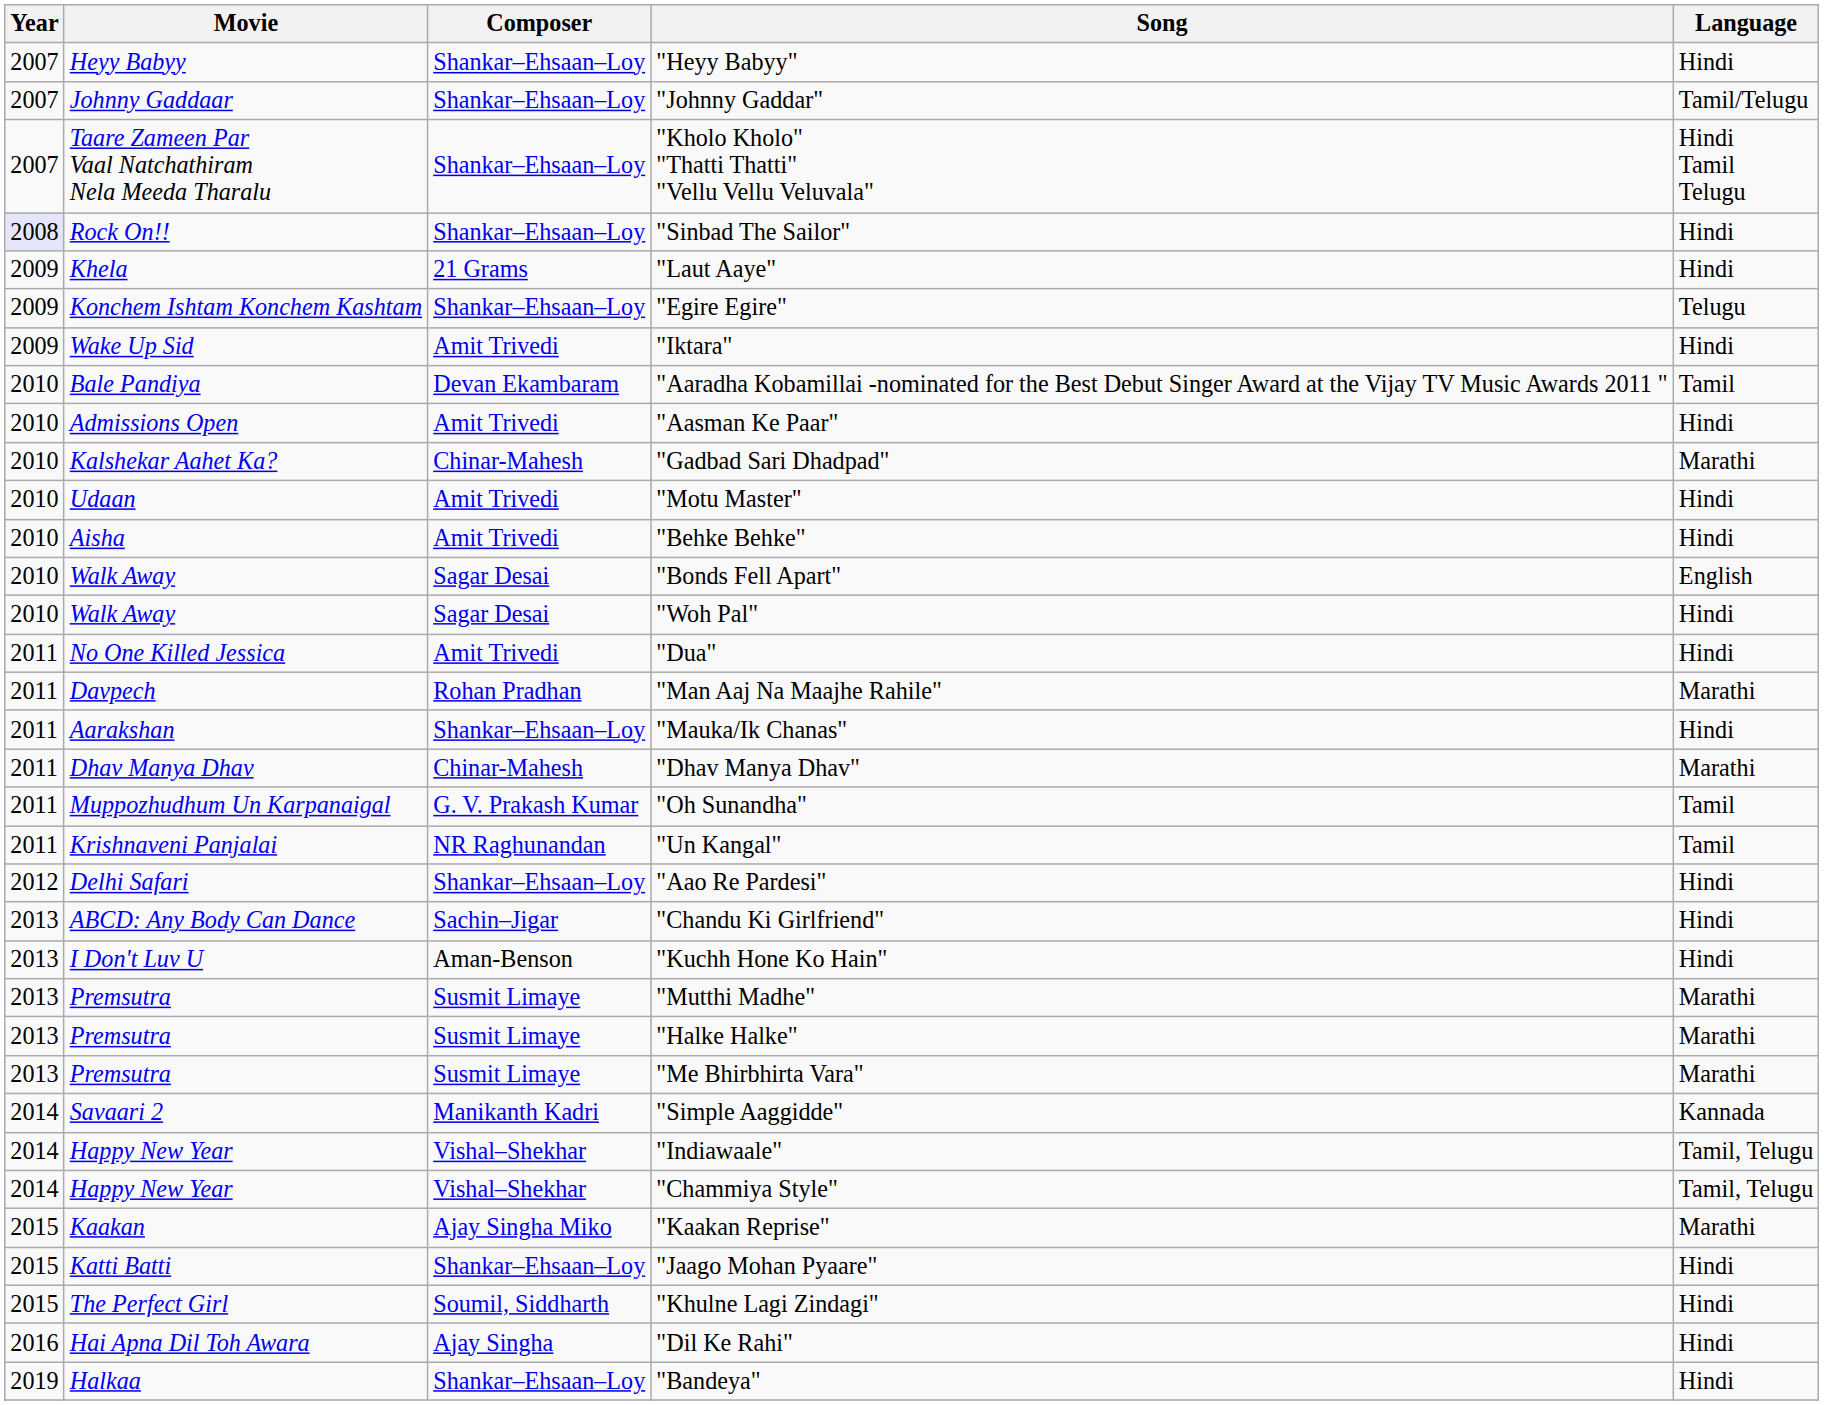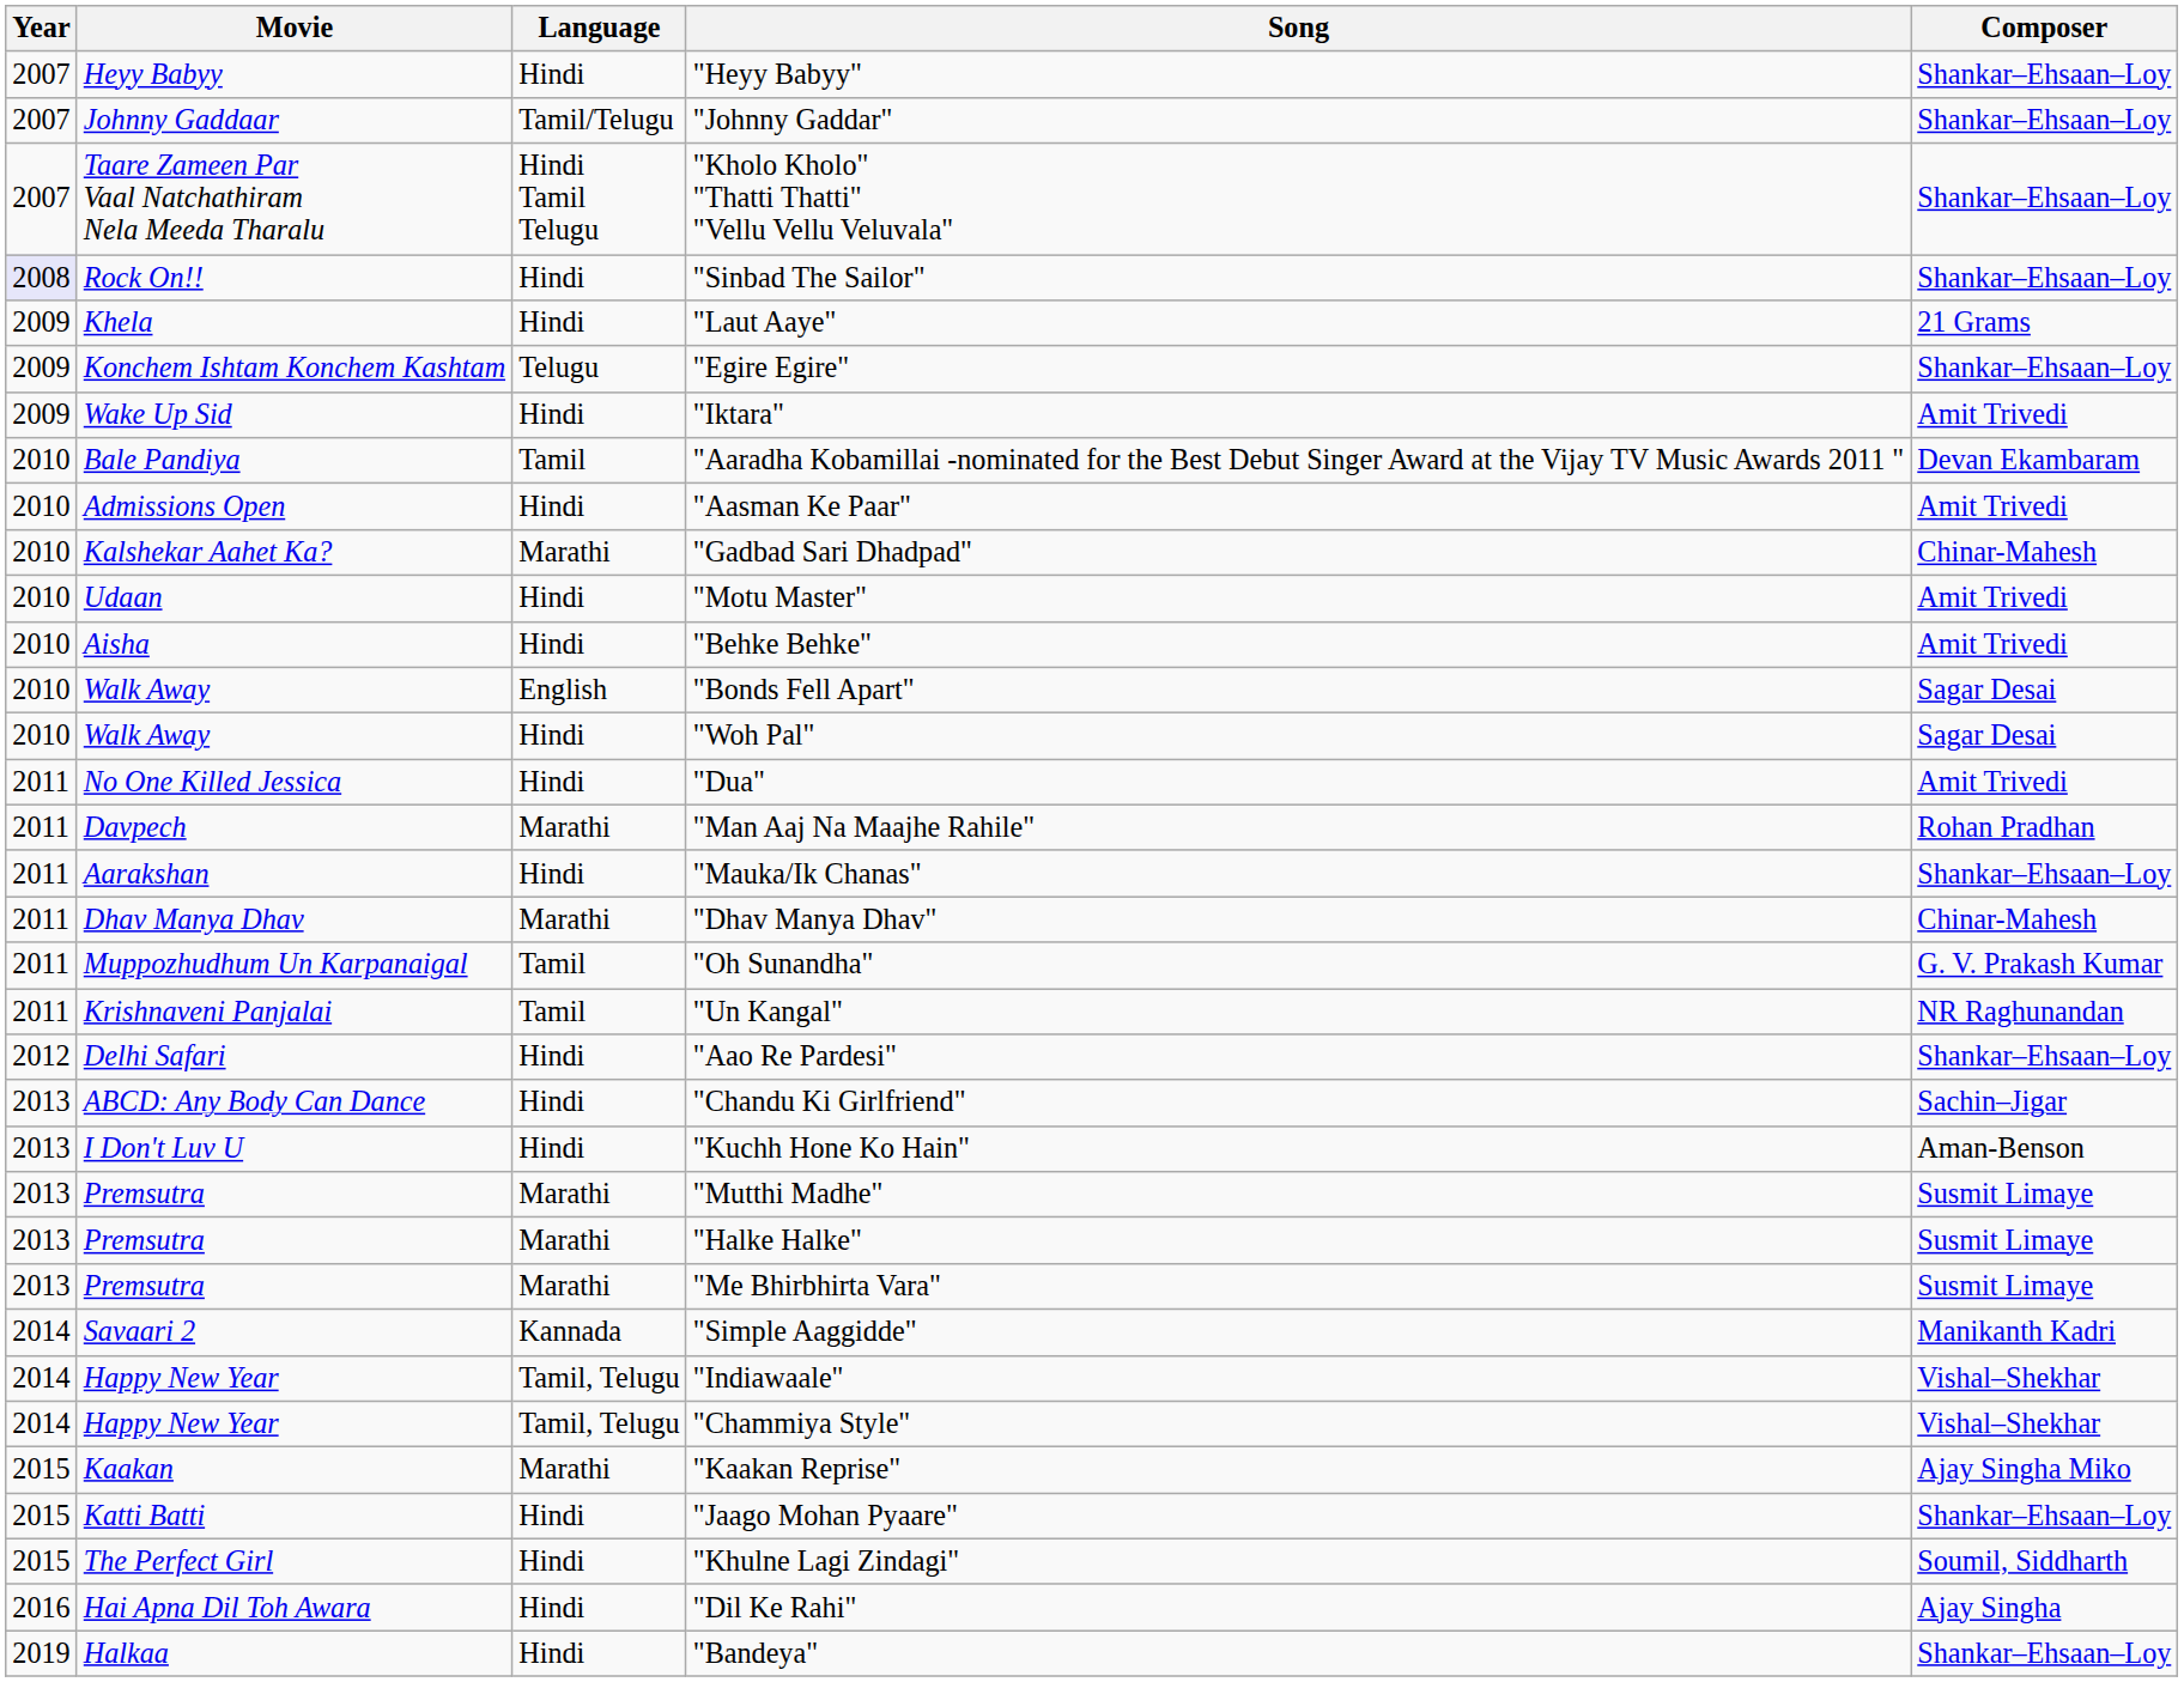 <table class="wikitable">
 <tr>
 <th>Year</th>
 <th>Movie</th>
+<th>Language</th>
+<th>Song</th>
 <th>Composer</th>
-<th>Song</th>
-<th>Language</th>
 </tr>
 <tr>
 <td>2007</td>
 <td><em><a href='#'>Heyy Babyy</a></em></td>
+<td>Hindi</td>
+<td>"Heyy Babyy"</td>
 <td><a href='#'>Shankar–Ehsaan–Loy</a></td>
-<td>"Heyy Babyy"</td>
-<td>Hindi</td>
 </tr>
 <tr>
 <td>2007</td>
 <td><em><a href='#'>Johnny Gaddaar</a></em></td>
+<td>Tamil/Telugu</td>
+<td>"Johnny Gaddar"</td>
 <td><a href='#'>Shankar–Ehsaan–Loy</a></td>
-<td>"Johnny Gaddar"</td>
-<td>Tamil/Telugu</td>
 </tr>
 <tr>
 <td>2007</td>
 <td><em><a href='#'>Taare Zameen Par</a></em><br><em>Vaal Natchathiram</em><br><em>Nela Meeda Tharalu</em></td>
+<td>Hindi<br>Tamil<br>Telugu</td>
+<td>"Kholo Kholo"<br>"Thatti Thatti"<br>"Vellu Vellu Veluvala"</td>
 <td><a href='#'>Shankar–Ehsaan–Loy</a></td>
-<td>"Kholo Kholo"<br>"Thatti Thatti"<br>"Vellu Vellu Veluvala"</td>
-<td>Hindi<br>Tamil<br>Telugu</td>
 </tr>
 <tr>
 <td style="background: lavender;">2008</td>
 <td><em><a href='#'>Rock On!!</a></em></td>
+<td>Hindi</td>
+<td>"Sinbad The Sailor"</td>
 <td><a href='#'>Shankar–Ehsaan–Loy</a></td>
-<td>"Sinbad The Sailor"</td>
-<td>Hindi</td>
 </tr>
 <tr>
 <td>2009</td>
 <td><em><a href='#'>Khela</a></em></td>
+<td>Hindi</td>
+<td>"Laut Aaye"</td>
 <td><a href='#'>21 Grams</a></td>
-<td>"Laut Aaye"</td>
-<td>Hindi</td>
 </tr>
 <tr>
 <td>2009</td>
 <td><em><a href='#'>Konchem Ishtam Konchem Kashtam</a></em></td>
+<td>Telugu</td>
+<td>"Egire Egire"</td>
 <td><a href='#'>Shankar–Ehsaan–Loy</a></td>
-<td>"Egire Egire"</td>
-<td>Telugu</td>
 </tr>
 <tr>
 <td>2009</td>
 <td><em><a href='#'>Wake Up Sid</a></em></td>
+<td>Hindi</td>
+<td>"Iktara"</td>
 <td><a href='#'>Amit Trivedi</a></td>
-<td>"Iktara"</td>
-<td>Hindi</td>
 </tr>
 <tr>
 <td>2010</td>
 <td><em><a href='#'>Bale Pandiya</a></em></td>
+<td>Tamil</td>
+<td>"Aaradha Kobamillai -nominated for the Best Debut Singer Award at the Vijay TV Music Awards 2011 "</td>
 <td><a href='#'>Devan Ekambaram</a></td>
-<td>"Aaradha Kobamillai -nominated for the Best Debut Singer Award at the Vijay TV Music Awards 2011 "</td>
-<td>Tamil</td>
 </tr>
 <tr>
 <td>2010</td>
 <td><em><a href='#'>Admissions Open</a></em></td>
+<td>Hindi</td>
+<td>"Aasman Ke Paar"</td>
 <td><a href='#'>Amit Trivedi</a></td>
-<td>"Aasman Ke Paar"</td>
-<td>Hindi</td>
 </tr>
 <tr>
 <td>2010</td>
 <td><em><a href='#'>Kalshekar Aahet Ka?</a></em></td>
+<td>Marathi</td>
+<td>"Gadbad Sari Dhadpad"</td>
 <td><a href='#'>Chinar-Mahesh</a></td>
-<td>"Gadbad Sari Dhadpad"</td>
-<td>Marathi</td>
 </tr>
 <tr>
 <td>2010</td>
 <td><em><a href='#'>Udaan</a></em></td>
+<td>Hindi</td>
+<td>"Motu Master"</td>
 <td><a href='#'>Amit Trivedi</a></td>
-<td>"Motu Master"</td>
-<td>Hindi</td>
 </tr>
 <tr>
 <td>2010</td>
 <td><em><a href='#'>Aisha</a></em></td>
+<td>Hindi</td>
+<td>"Behke Behke"</td>
 <td><a href='#'>Amit Trivedi</a></td>
-<td>"Behke Behke"</td>
-<td>Hindi</td>
 </tr>
 <tr>
 <td>2010</td>
 <td><em><a href='#'>Walk Away</a></em></td>
+<td>English</td>
+<td>"Bonds Fell Apart"</td>
 <td><a href='#'>Sagar Desai</a></td>
-<td>"Bonds Fell Apart"</td>
-<td>English</td>
 </tr>
 <tr>
 <td>2010</td>
 <td><em><a href='#'>Walk Away</a></em></td>
+<td>Hindi</td>
+<td>"Woh Pal"</td>
 <td><a href='#'>Sagar Desai</a></td>
-<td>"Woh Pal"</td>
-<td>Hindi</td>
 </tr>
 <tr>
 <td>2011</td>
 <td><em><a href='#'>No One Killed Jessica</a></em></td>
+<td>Hindi</td>
+<td>"Dua"</td>
 <td><a href='#'>Amit Trivedi</a></td>
-<td>"Dua"</td>
-<td>Hindi</td>
 </tr>
 <tr>
 <td>2011</td>
 <td><em><a href='#'>Davpech</a></em></td>
+<td>Marathi</td>
+<td>"Man Aaj Na Maajhe Rahile"</td>
 <td><a href='#'>Rohan Pradhan</a></td>
-<td>"Man Aaj Na Maajhe Rahile"</td>
-<td>Marathi</td>
 </tr>
 <tr>
 <td>2011</td>
 <td><em><a href='#'>Aarakshan</a></em></td>
+<td>Hindi</td>
+<td>"Mauka/Ik Chanas"</td>
 <td><a href='#'>Shankar–Ehsaan–Loy</a></td>
-<td>"Mauka/Ik Chanas"</td>
-<td>Hindi</td>
 </tr>
 <tr>
 <td>2011</td>
 <td><em><a href='#'>Dhav Manya Dhav</a></em></td>
+<td>Marathi</td>
+<td>"Dhav Manya Dhav"</td>
 <td><a href='#'>Chinar-Mahesh</a></td>
-<td>"Dhav Manya Dhav"</td>
-<td>Marathi</td>
 </tr>
 <tr>
 <td>2011</td>
 <td><em><a href='#'>Muppozhudhum Un Karpanaigal</a></em></td>
+<td>Tamil</td>
+<td>"Oh Sunandha"</td>
 <td><a href='#'>G. V. Prakash Kumar</a></td>
-<td>"Oh Sunandha"</td>
-<td>Tamil</td>
 </tr>
 <tr>
 <td>2011</td>
 <td><em><a href='#'>Krishnaveni Panjalai</a></em></td>
+<td>Tamil</td>
+<td>"Un Kangal"</td>
 <td><a href='#'>NR Raghunandan</a></td>
-<td>"Un Kangal"</td>
-<td>Tamil</td>
 </tr>
 <tr>
 <td>2012</td>
 <td><em><a href='#'>Delhi Safari</a></em></td>
+<td>Hindi</td>
+<td>"Aao Re Pardesi"</td>
 <td><a href='#'>Shankar–Ehsaan–Loy</a></td>
-<td>"Aao Re Pardesi"</td>
-<td>Hindi</td>
 </tr>
 <tr>
 <td>2013</td>
 <td><em><a href='#'>ABCD: Any Body Can Dance</a></em></td>
+<td>Hindi</td>
+<td>"Chandu Ki Girlfriend"</td>
 <td><a href='#'>Sachin–Jigar</a></td>
-<td>"Chandu Ki Girlfriend"</td>
-<td>Hindi</td>
 </tr>
 <tr>
 <td>2013</td>
 <td><em><a href='#'>I Don't Luv U</a></em></td>
+<td>Hindi</td>
+<td>"Kuchh Hone Ko Hain"</td>
 <td>Aman-Benson</td>
-<td>"Kuchh Hone Ko Hain"</td>
-<td>Hindi</td>
 </tr>
 <tr>
 <td>2013</td>
 <td><em><a href='#'>Premsutra</a></em></td>
+<td>Marathi</td>
+<td>"Mutthi Madhe"</td>
 <td><a href='#'>Susmit Limaye</a></td>
-<td>"Mutthi Madhe"</td>
-<td>Marathi</td>
 </tr>
 <tr>
 <td>2013</td>
 <td><em><a href='#'>Premsutra</a></em></td>
+<td>Marathi</td>
+<td>"Halke Halke"</td>
 <td><a href='#'>Susmit Limaye</a></td>
-<td>"Halke Halke"</td>
-<td>Marathi</td>
 </tr>
 <tr>
 <td>2013</td>
 <td><em><a href='#'>Premsutra</a></em></td>
+<td>Marathi</td>
+<td>"Me Bhirbhirta Vara"</td>
 <td><a href='#'>Susmit Limaye</a></td>
-<td>"Me Bhirbhirta Vara"</td>
-<td>Marathi</td>
 </tr>
 <tr>
 <td>2014</td>
 <td><em><a href='#'>Savaari 2</a></em></td>
+<td>Kannada</td>
+<td>"Simple Aaggidde"</td>
 <td><a href='#'>Manikanth Kadri</a></td>
-<td>"Simple Aaggidde"</td>
-<td>Kannada</td>
 </tr>
 <tr>
 <td>2014</td>
 <td><em><a href='#'>Happy New Year</a></em></td>
+<td>Tamil, Telugu</td>
+<td>"Indiawaale"</td>
 <td><a href='#'>Vishal–Shekhar</a></td>
-<td>"Indiawaale"</td>
-<td>Tamil, Telugu</td>
 </tr>
 <tr>
 <td>2014</td>
 <td><em><a href='#'>Happy New Year</a></em></td>
+<td>Tamil, Telugu</td>
+<td>"Chammiya Style"</td>
 <td><a href='#'>Vishal–Shekhar</a></td>
-<td>"Chammiya Style"</td>
-<td>Tamil, Telugu</td>
 </tr>
 <tr>
 <td>2015</td>
 <td><em><a href='#'>Kaakan</a></em></td>
+<td>Marathi</td>
+<td>"Kaakan Reprise"</td>
 <td><a href='#'>Ajay Singha Miko</a></td>
-<td>"Kaakan Reprise"</td>
-<td>Marathi</td>
 </tr>
 <tr>
 <td>2015</td>
 <td><em><a href='#'>Katti Batti</a></em></td>
+<td>Hindi</td>
+<td>"Jaago Mohan Pyaare"</td>
 <td><a href='#'>Shankar–Ehsaan–Loy</a></td>
-<td>"Jaago Mohan Pyaare"</td>
-<td>Hindi</td>
 </tr>
 <tr>
 <td>2015</td>
 <td><em><a href='#'>The Perfect Girl</a></em></td>
+<td>Hindi</td>
+<td>"Khulne Lagi Zindagi"</td>
 <td><a href='#'>Soumil, Siddharth</a></td>
-<td>"Khulne Lagi Zindagi"</td>
-<td>Hindi</td>
 </tr>
 <tr>
 <td>2016</td>
 <td><em><a href='#'>Hai Apna Dil Toh Awara</a></em></td>
+<td>Hindi</td>
+<td>"Dil Ke Rahi"</td>
 <td><a href='#'>Ajay Singha</a></td>
-<td>"Dil Ke Rahi"</td>
-<td>Hindi</td>
 </tr>
 <tr>
 <td>2019</td>
 <td><em><a href='#'>Halkaa</a></em></td>
+<td>Hindi</td>
+<td>"Bandeya"</td>
 <td><a href='#'>Shankar–Ehsaan–Loy</a></td>
-<td>"Bandeya"</td>
-<td>Hindi</td>
 </tr>
 </table>
